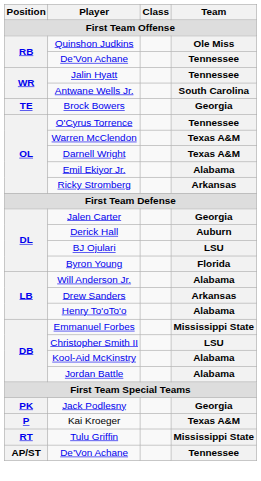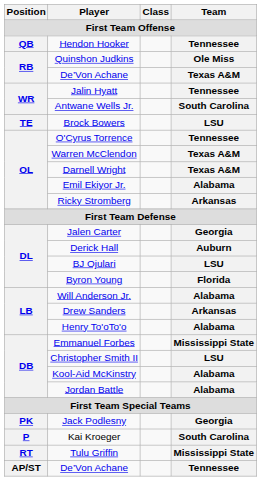 <table class="wikitable">
 <tr>
 <th>Position</th>
 <th>Player</th>
 <th>Class</th>
 <th>Team</th>
 </tr>
 <tr>
 <td colspan="4" style="text-align:center; background:#ddd;"><strong>First Team Offense</strong></td>
 </tr>
 <tr style="text-align:center;">
+<th rowspan="1"><a href='#'>QB</a></th>
+<td><a href='#'>Hendon Hooker</a></td>
+<td></td>
+<th>Tennessee</th>
+</tr>
+<tr style="text-align:center;">
 <th rowspan="2"><a href='#'>RB</a></th>
 <td><a href='#'>Quinshon Judkins</a></td>
 <td></td>
 <th>Ole Miss</th>
 </tr>
 <tr style="text-align:center;">
 <td><a href='#'>De’Von Achane</a></td>
 <td></td>
-<th>Tennessee</th>
+<th>Texas A&M</th>
 </tr>
 <tr style="text-align:center;">
 <th rowspan="2"><a href='#'>WR</a></th>
 <td><a href='#'>Jalin Hyatt</a></td>
 <td></td>
 <th>Tennessee</th>
 </tr>
 <tr style="text-align:center;">
 <td><a href='#'>Antwane Wells Jr.</a></td>
 <td></td>
 <th>South Carolina</th>
 </tr>
 <tr style="text-align:center;">
 <th rowspan="1"><a href='#'>TE</a></th>
 <td><a href='#'>Brock Bowers</a></td>
 <td></td>
-<th>Georgia</th>
+<th>LSU</th>
 </tr>
 <tr style="text-align:center;">
 <th rowspan="5"><a href='#'>OL</a></th>
 <td><a href='#'>O'Cyrus Torrence</a></td>
 <td></td>
 <th>Tennessee</th>
 </tr>
 <tr style="text-align:center;">
 <td><a href='#'>Warren McClendon</a></td>
 <td></td>
 <th>Texas A&M</th>
 </tr>
 <tr style="text-align:center;">
 <td><a href='#'>Darnell Wright</a></td>
 <td></td>
 <th>Texas A&M</th>
 </tr>
 <tr style="text-align:center;">
 <td><a href='#'>Emil Ekiyor Jr.</a></td>
 <td></td>
 <th>Alabama</th>
 </tr>
 <tr style="text-align:center;">
 <td><a href='#'>Ricky Stromberg</a></td>
 <td></td>
 <th>Arkansas</th>
 </tr>
 <tr style="text-align:center;">
 <td colspan="4" style="text-align:center; background:#ddd;"><strong>First Team Defense</strong></td>
 </tr>
 <tr style="text-align:center;">
 <th rowspan="4"><a href='#'>DL</a></th>
 <td><a href='#'>Jalen Carter</a></td>
 <td></td>
 <th>Georgia</th>
 </tr>
 <tr style="text-align:center;">
 <td><a href='#'>Derick Hall</a></td>
 <td></td>
 <th>Auburn</th>
 </tr>
 <tr style="text-align:center;">
 <td><a href='#'>BJ Ojulari</a></td>
 <td></td>
 <th>LSU</th>
 </tr>
 <tr style="text-align:center;">
 <td><a href='#'>Byron Young</a></td>
 <td></td>
 <th>Florida</th>
 </tr>
 <tr style="text-align:center;">
 <th rowspan="3"><a href='#'>LB</a></th>
 <td><a href='#'>Will Anderson Jr.</a></td>
 <td></td>
 <th>Alabama</th>
 </tr>
 <tr style="text-align:center;">
 <td><a href='#'>Drew Sanders</a></td>
 <td></td>
 <th>Arkansas</th>
 </tr>
 <tr style="text-align:center;">
 <td><a href='#'>Henry To'oTo'o</a></td>
 <td></td>
 <th>Alabama</th>
 </tr>
 <tr style="text-align:center;">
 <th rowspan="4"><a href='#'>DB</a></th>
 <td><a href='#'>Emmanuel Forbes</a></td>
 <td></td>
 <th>Mississippi State</th>
 </tr>
 <tr style="text-align:center;">
 <td><a href='#'>Christopher Smith II</a></td>
 <td></td>
 <th>LSU</th>
 </tr>
 <tr style="text-align:center;">
 <td><a href='#'>Kool-Aid McKinstry</a></td>
 <td></td>
 <th>Alabama</th>
 </tr>
 <tr style="text-align:center;">
 <td><a href='#'>Jordan Battle</a></td>
 <td></td>
 <th>Alabama</th>
 </tr>
 <tr>
 <td colspan="4" style="text-align:center; background:#ddd;"><strong>First Team Special Teams</strong></td>
 </tr>
 <tr style="text-align:center;">
 <th rowspan="1"><a href='#'>PK</a></th>
 <td><a href='#'>Jack Podlesny</a></td>
 <td></td>
 <th>Georgia</th>
 </tr>
 <tr style="text-align:center;">
 <th rowspan="1"><a href='#'>P</a></th>
 <td>Kai Kroeger</td>
 <td></td>
-<th>Texas A&M</th>
+<th>South Carolina</th>
 </tr>
 <tr style="text-align:center;">
 <th rowspan="1"><a href='#'>RT</a></th>
 <td><a href='#'>Tulu Griffin</a></td>
 <td></td>
 <th>Mississippi State</th>
 </tr>
 <tr style="text-align:center;">
 <th rowspan="2">AP/ST</th>
 <td><a href='#'>De’Von Achane</a></td>
 <td></td>
 <th>Tennessee</th>
 </tr>
 </table>
